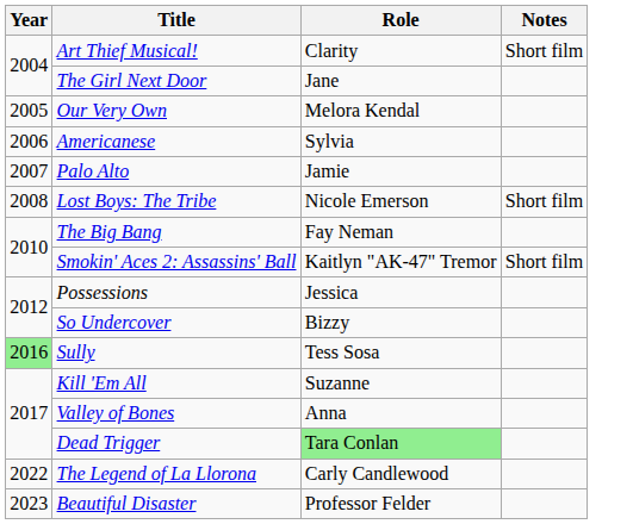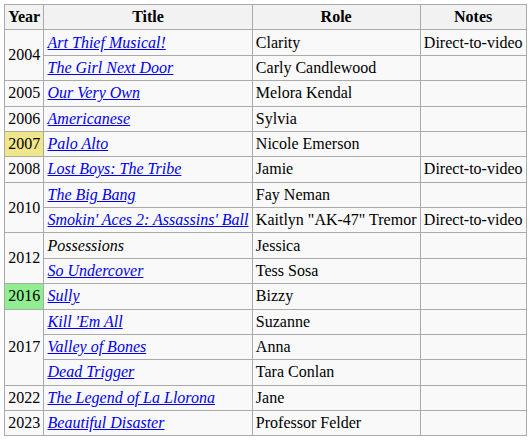 <table class="wikitable sortable">
 <tr>
 <th>Year</th>
 <th>Title</th>
 <th class="unsortable">Role</th>
 <th class="unsortable">Notes</th>
 </tr>
 <tr>
 <td rowspan=2>2004</td>
 <td><em><a href='#'>Art Thief Musical!</a></em></td>
 <td>Clarity</td>
-<td>Short film</td>
+<td>Direct-to-video</td>
 </tr>
 <tr>
 <td data-sort-value="Girl Next Door, The"><em><a href='#'>The Girl Next Door</a></em></td>
-<td>Jane</td>
+<td>Carly Candlewood</td>
 <td></td>
 </tr>
 <tr>
 <td>2005</td>
 <td><em><a href='#'>Our Very Own</a></em></td>
 <td>Melora Kendal</td>
 <td></td>
 </tr>
 <tr>
 <td>2006</td>
 <td><em><a href='#'>Americanese</a></em></td>
 <td>Sylvia</td>
 <td></td>
 </tr>
 <tr>
-<td>2007</td>
+<td style="background: khaki;">2007</td>
 <td><em><a href='#'>Palo Alto</a></em></td>
-<td>Jamie</td>
+<td>Nicole Emerson</td>
 <td></td>
 </tr>
 <tr>
 <td>2008</td>
 <td><em><a href='#'>Lost Boys: The Tribe</a></em></td>
-<td>Nicole Emerson</td>
-<td>Short film</td>
+<td>Jamie</td>
+<td>Direct-to-video</td>
 </tr>
 <tr>
 <td rowspan=2>2010</td>
 <td data-sort-value="Big Bang, The"><em><a href='#'>The Big Bang</a></em></td>
 <td>Fay Neman</td>
 <td></td>
 </tr>
 <tr>
 <td><em><a href='#'>Smokin' Aces 2: Assassins' Ball</a></em></td>
 <td>Kaitlyn "AK-47" Tremor</td>
-<td>Short film</td>
+<td>Direct-to-video</td>
 </tr>
 <tr>
 <td rowspan=2>2012</td>
 <td><em>Possessions</em></td>
 <td>Jessica</td>
 <td></td>
 </tr>
 <tr>
 <td><em><a href='#'>So Undercover</a></em></td>
-<td>Bizzy</td>
+<td>Tess Sosa</td>
 <td></td>
 </tr>
 <tr>
 <td style="background: lightgreen;">2016</td>
 <td><em><a href='#'>Sully</a></em></td>
-<td>Tess Sosa</td>
+<td>Bizzy</td>
 <td></td>
 </tr>
 <tr>
 <td rowspan=3>2017</td>
 <td><em><a href='#'>Kill 'Em All</a></em></td>
 <td>Suzanne</td>
 <td></td>
 </tr>
 <tr>
 <td><em><a href='#'>Valley of Bones</a></em></td>
 <td>Anna</td>
 <td></td>
 </tr>
 <tr>
 <td><em><a href='#'>Dead Trigger</a></em></td>
-<td style="background: lightgreen;">Tara Conlan</td>
+<td>Tara Conlan</td>
 <td></td>
 </tr>
 <tr>
 <td>2022</td>
 <td data-sort-value="Legend of La Llorona, The"><em><a href='#'>The Legend of La Llorona</a></em></td>
-<td>Carly Candlewood</td>
+<td>Jane</td>
 <td></td>
 </tr>
 <tr>
 <td>2023</td>
 <td><em><a href='#'>Beautiful Disaster</a></em></td>
 <td>Professor Felder</td>
 <td></td>
 </tr>
 </table>
